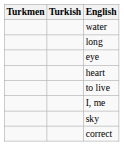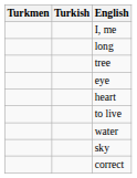 <table class="wikitable">
 <tr>
 <th>Turkmen</th>
 <th>Turkish</th>
 <th>English</th>
 </tr>
 <tr>
 <td></td>
 <td></td>
-<td>water</td>
+<td>I, me</td>
 </tr>
 <tr>
 <td></td>
 <td></td>
 <td>long</td>
+</tr>
+<tr>
+<td></td>
+<td></td>
+<td>tree</td>
 </tr>
 <tr>
 <td></td>
 <td></td>
 <td>eye</td>
 </tr>
 <tr>
 <td></td>
 <td></td>
 <td>heart</td>
 </tr>
 <tr>
 <td></td>
 <td></td>
 <td>to live</td>
 </tr>
 <tr>
 <td></td>
 <td></td>
-<td>I, me</td>
+<td>water</td>
 </tr>
 <tr>
 <td></td>
 <td></td>
 <td>sky</td>
 </tr>
 <tr>
 <td></td>
 <td></td>
 <td>correct</td>
 </tr>
 </table>
